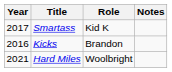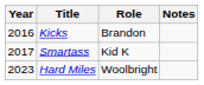 <table class="wikitable sortable">
 <tr>
 <th>Year</th>
 <th>Title</th>
 <th>Role</th>
 <th>Notes</th>
 </tr>
 <tr>
+<td>2016</td>
+<td><em><a href='#'>Kicks</a></em></td>
+<td>Brandon</td>
+<td></td>
+</tr>
+<tr>
 <td>2017</td>
 <td><em><a href='#'>Smartass</a></em></td>
 <td>Kid K</td>
 <td></td>
 </tr>
 <tr>
-<td>2016</td>
-<td><em><a href='#'>Kicks</a></em></td>
-<td>Brandon</td>
-<td></td>
-</tr>
-<tr>
-<td>2021</td>
+<td>2023</td>
 <td><em><a href='#'>Hard Miles</a></em></td>
 <td>Woolbright</td>
 <td></td>
 </tr>
 </table>
